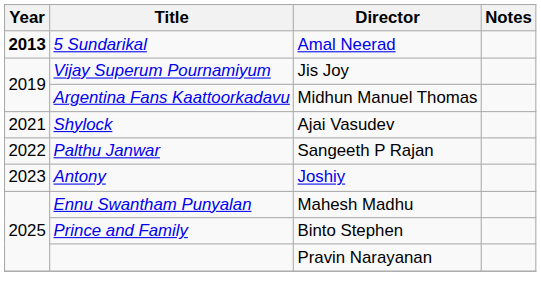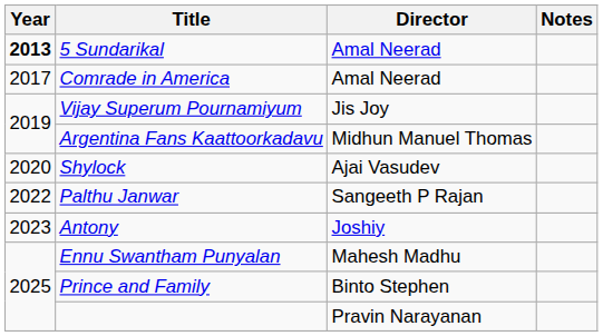 <table class="wikitable sortable">
 <tr>
 <th>Year</th>
 <th>Title</th>
 <th>Director</th>
 <th class="unsortable">Notes</th>
 </tr>
 <tr>
 <td><strong>2013</strong></td>
 <td><em><a href='#'>5 Sundarikal</a></em></td>
 <td><a href='#'>Amal Neerad</a></td>
 <td></td>
 </tr>
 <tr>
+<td>2017</td>
+<td><em><a href='#'>Comrade in America</a></em></td>
+<td>Amal Neerad</td>
+<td></td>
+</tr>
+<tr>
 <td rowspan=2>2019</td>
 <td><em><a href='#'>Vijay Superum Pournamiyum</a></em></td>
 <td>Jis Joy</td>
 <td></td>
 </tr>
 <tr>
 <td><em><a href='#'>Argentina Fans Kaattoorkadavu</a></em></td>
 <td>Midhun Manuel Thomas</td>
 <td></td>
 </tr>
 <tr>
-<td>2021</td>
+<td>2020</td>
 <td><em><a href='#'>Shylock</a></em></td>
 <td>Ajai Vasudev</td>
 <td></td>
 </tr>
 <tr>
 <td>2022</td>
 <td><em><a href='#'>Palthu Janwar</a></em></td>
 <td>Sangeeth P Rajan</td>
 <td></td>
 </tr>
 <tr>
 <td>2023</td>
 <td><em><a href='#'>Antony</a></em></td>
 <td><a href='#'>Joshiy</a></td>
 <td></td>
 </tr>
 <tr>
 <td rowspan=3>2025</td>
 <td><em><a href='#'>Ennu Swantham Punyalan</a></em></td>
 <td>Mahesh Madhu</td>
 <td></td>
 </tr>
 <tr>
 <td><em><a href='#'>Prince and Family</a></em></td>
 <td>Binto Stephen</td>
 <td></td>
 </tr>
 <tr>
 <td></td>
 <td>Pravin Narayanan</td>
 <td></td>
 </tr>
 <tr>
 </tr>
 </table>
